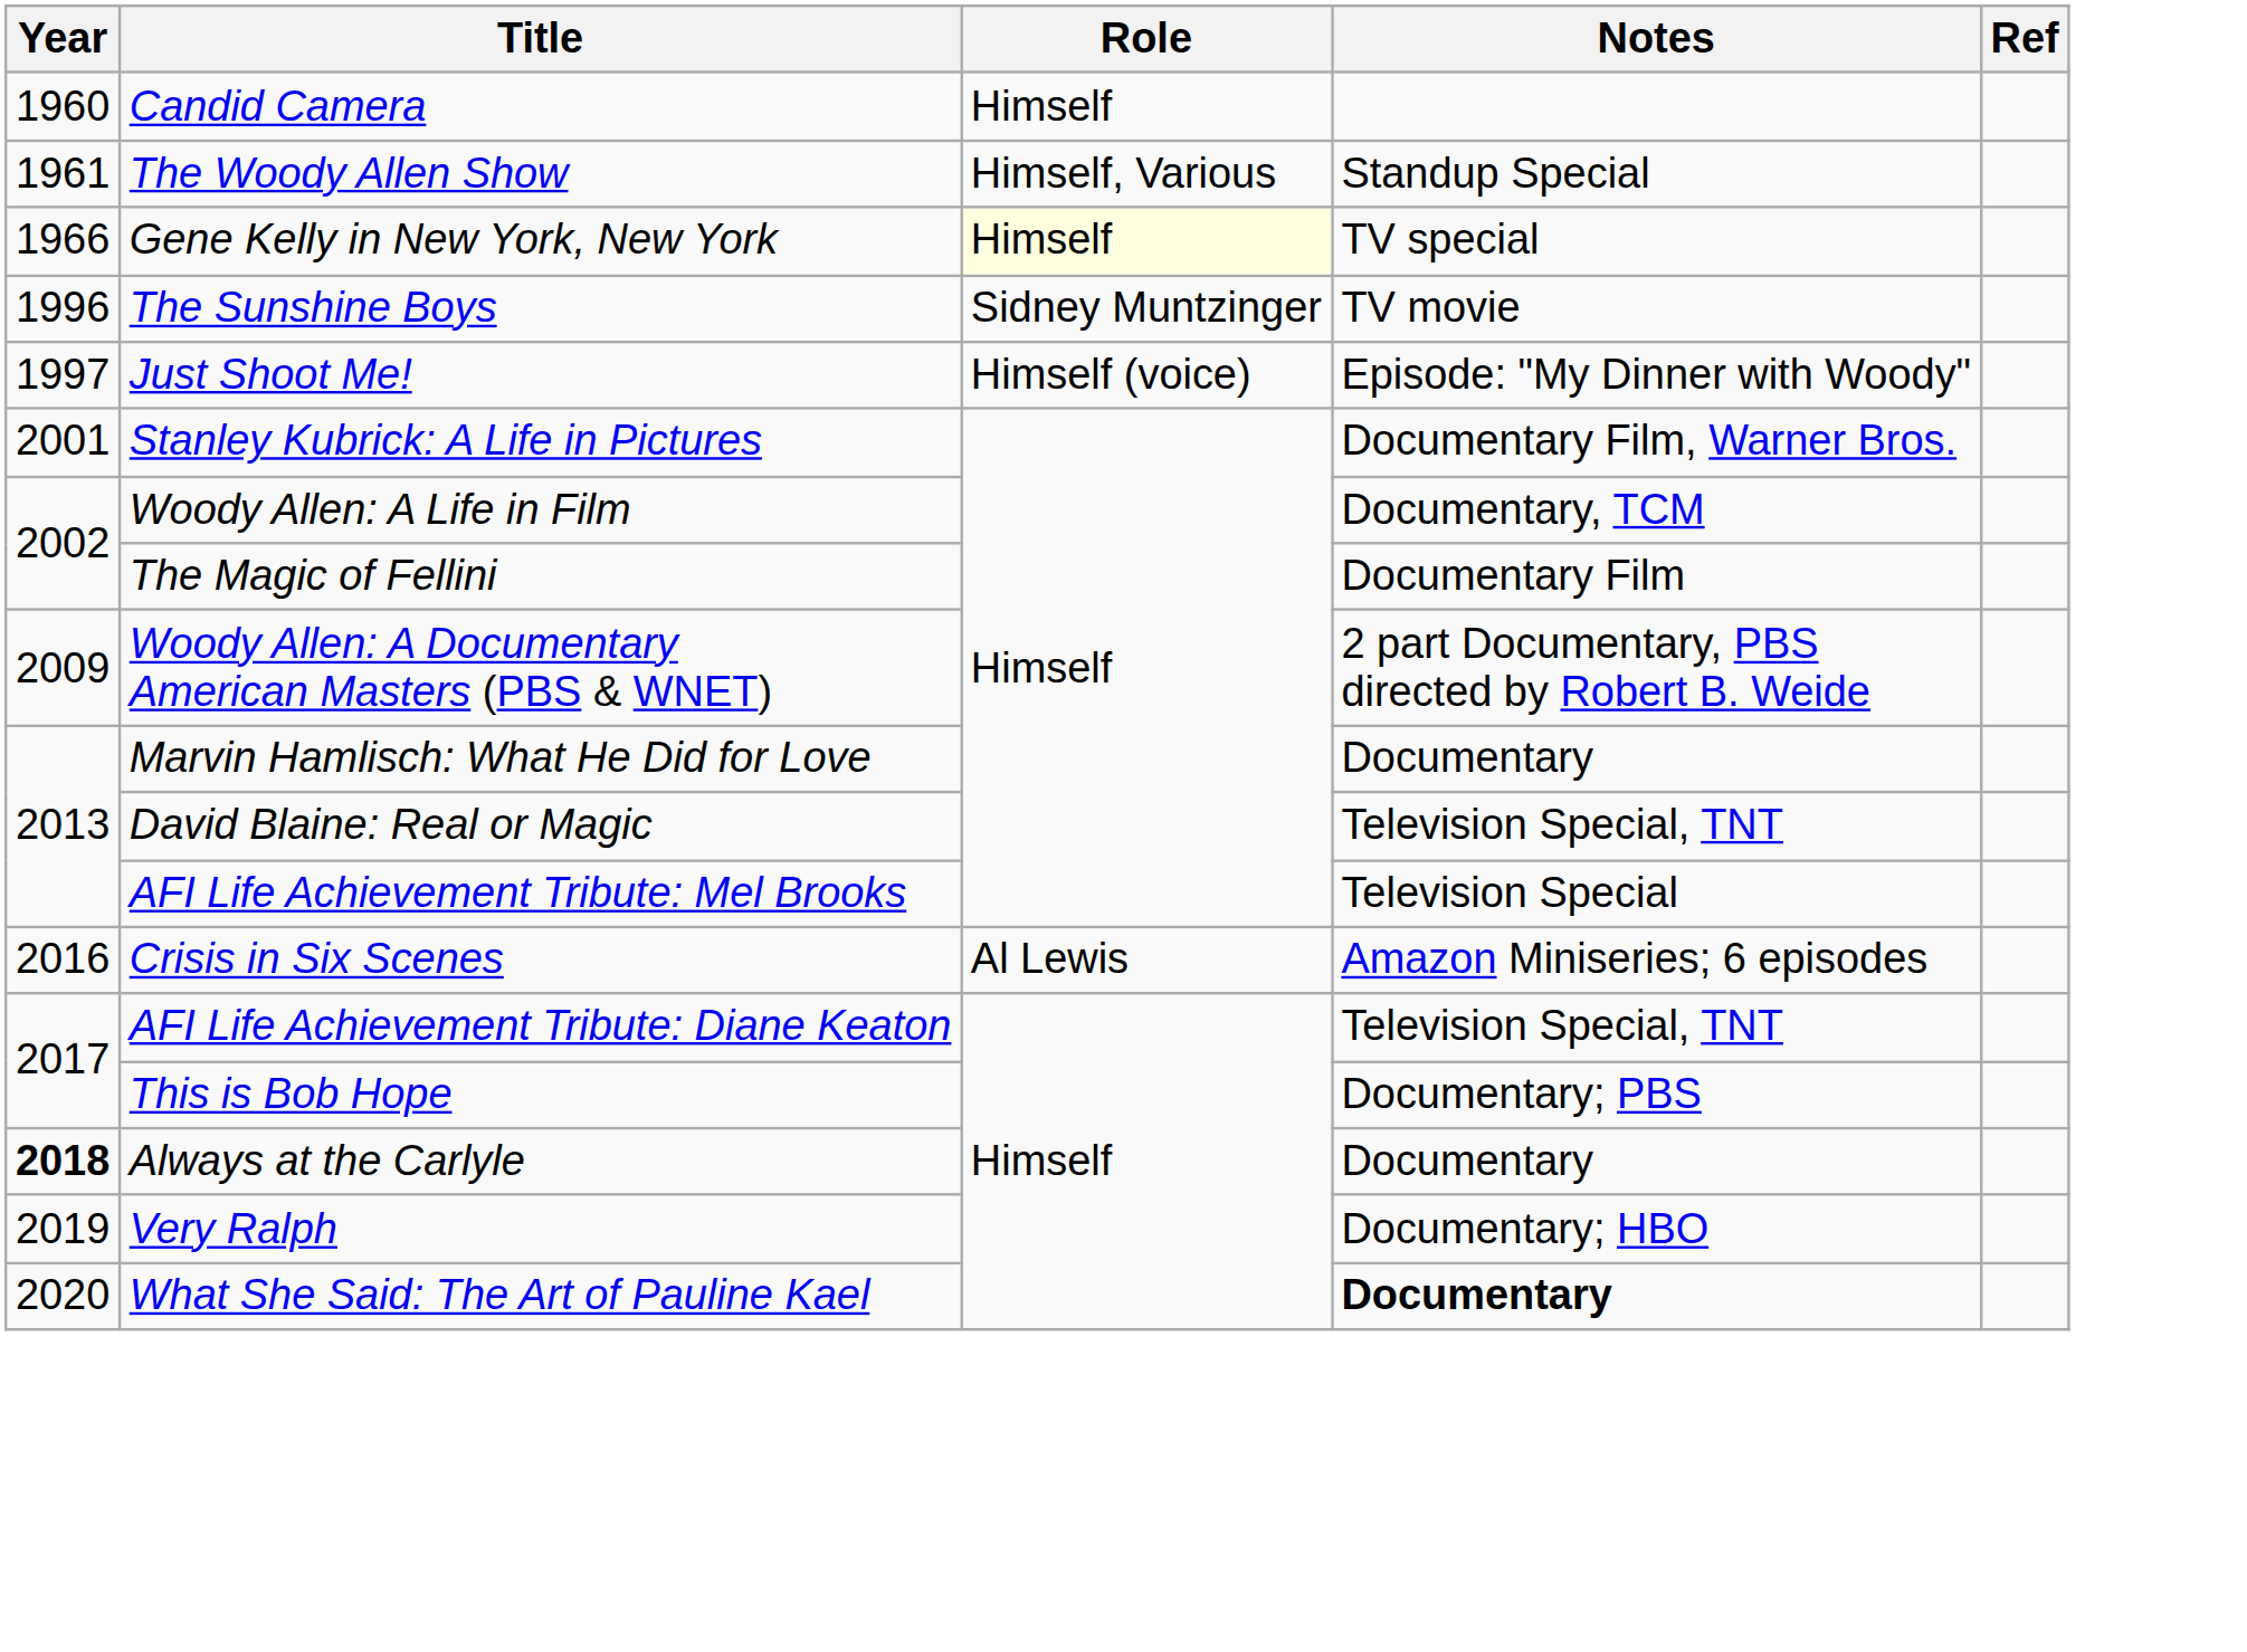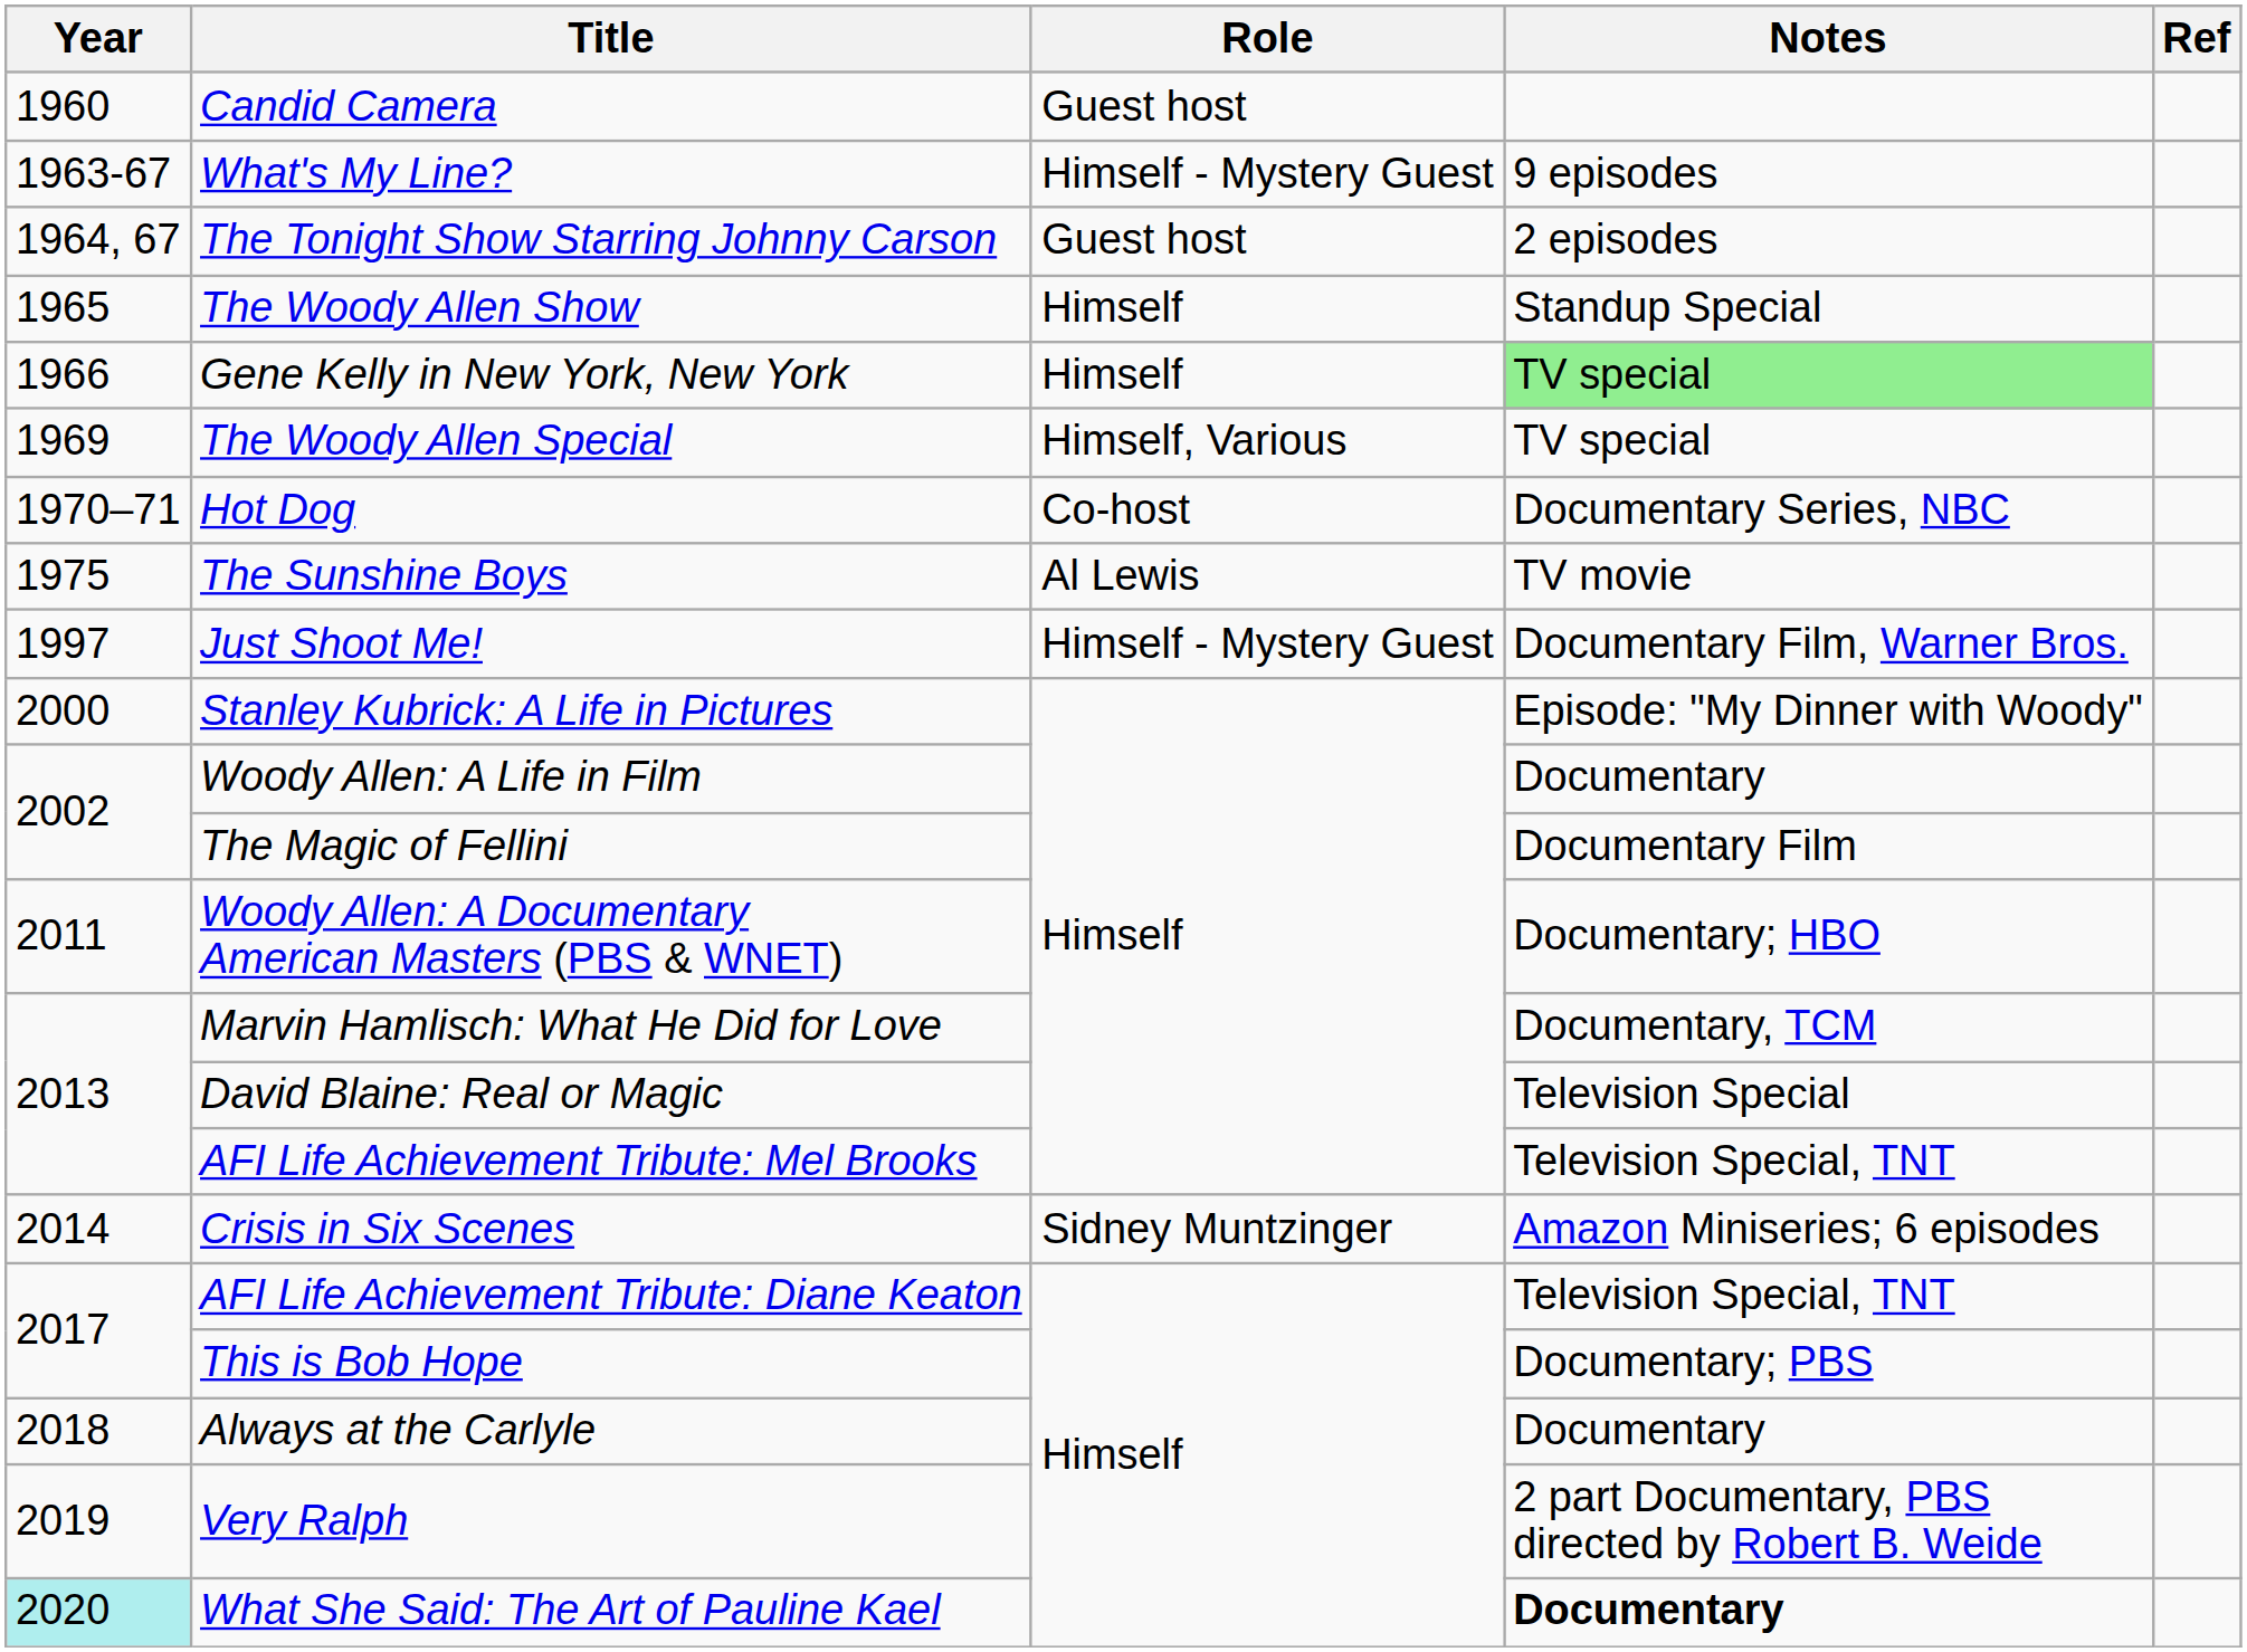 <table class="wikitable sortable">
 <tr>
 <th>Year</th>
 <th>Title</th>
 <th>Role</th>
 <th>Notes</th>
 <th>Ref</th>
 </tr>
 <tr>
 <td>1960</td>
 <td><em><a href='#'>Candid Camera</a></em></td>
-<td>Himself</td>
+<td>Guest host</td>
 <td></td>
 <td></td>
 </tr>
 <tr>
-<td>1961</td>
+<td>1963-67</td>
+<td><em><a href='#'>What's My Line?</a></em></td>
+<td>Himself - Mystery Guest</td>
+<td>9 episodes</td>
+<td></td>
+</tr>
+<tr>
+<td>1964, 67</td>
+<td><em><a href='#'>The Tonight Show Starring Johnny Carson</a></em></td>
+<td>Guest host</td>
+<td>2 episodes</td>
+<td></td>
+</tr>
+<tr>
+<td>1965</td>
 <td><em><a href='#'>The Woody Allen Show</a></em></td>
-<td>Himself, Various</td>
+<td>Himself</td>
 <td>Standup Special</td>
 <td></td>
 </tr>
 <tr>
 <td>1966</td>
 <td><em>Gene Kelly in New York, New York</em></td>
-<td style="background: lightyellow;">Himself</td>
+<td>Himself</td>
+<td style="background: lightgreen;">TV special</td>
+<td></td>
+</tr>
+<tr>
+<td>1969</td>
+<td><em><a href='#'>The Woody Allen Special</a></em></td>
+<td>Himself, Various</td>
 <td>TV special</td>
 <td></td>
 </tr>
 <tr>
-<td>1996</td>
+<td>1970–71</td>
+<td><em><a href='#'>Hot Dog</a></em></td>
+<td>Co-host</td>
+<td>Documentary Series, <a href='#'>NBC</a></td>
+<td></td>
+</tr>
+<tr>
+<td>1975</td>
 <td><em><a href='#'>The Sunshine Boys</a></em></td>
-<td>Sidney Muntzinger</td>
+<td>Al Lewis</td>
 <td>TV movie</td>
 <td></td>
 </tr>
 <tr>
 <td>1997</td>
 <td><em><a href='#'>Just Shoot Me!</a></em></td>
-<td>Himself (voice)</td>
-<td>Episode: "My Dinner with Woody"</td>
+<td>Himself - Mystery Guest</td>
+<td>Documentary Film, <a href='#'>Warner Bros.</a></td>
 <td></td>
 </tr>
 <tr>
-<td>2001</td>
+<td>2000</td>
 <td><em><a href='#'>Stanley Kubrick: A Life in Pictures</a></em></td>
 <td rowspan=7>Himself</td>
-<td>Documentary Film, <a href='#'>Warner Bros.</a></td>
+<td>Episode: "My Dinner with Woody"</td>
 <td></td>
 </tr>
 <tr>
 <td rowspan=2>2002</td>
 <td><em>Woody Allen: A Life in Film</em></td>
-<td>Documentary, <a href='#'>TCM</a></td>
+<td>Documentary</td>
 <td></td>
 </tr>
 <tr>
 <td><em>The Magic of Fellini</em></td>
 <td>Documentary Film</td>
 <td></td>
 </tr>
 <tr>
-<td>2009</td>
+<td>2011</td>
 <td><em><a href='#'>Woody Allen: A Documentary</a></em><br><em><a href='#'>American Masters</a></em> (<a href='#'>PBS</a> & <a href='#'>WNET</a>)</td>
-<td>2 part Documentary, <a href='#'>PBS</a><br>directed by <a href='#'>Robert B. Weide</a></td>
+<td>Documentary; <a href='#'>HBO</a></td>
 <td></td>
 </tr>
 <tr>
 <td rowspan=3>2013</td>
 <td><em>Marvin Hamlisch: What He Did for Love</em></td>
-<td>Documentary</td>
+<td>Documentary, <a href='#'>TCM</a></td>
 <td></td>
 </tr>
 <tr>
 <td><em>David Blaine: Real or Magic</em></td>
+<td>Television Special</td>
+<td></td>
+</tr>
+<tr>
+<td><em><a href='#'>AFI Life Achievement Tribute: Mel Brooks</a></em></td>
 <td>Television Special, <a href='#'>TNT</a></td>
 <td></td>
 </tr>
 <tr>
-<td><em><a href='#'>AFI Life Achievement Tribute: Mel Brooks</a></em></td>
-<td>Television Special</td>
-<td></td>
-</tr>
-<tr>
-<td>2016</td>
+<td>2014</td>
 <td><em><a href='#'>Crisis in Six Scenes</a></em></td>
-<td>Al Lewis</td>
+<td>Sidney Muntzinger</td>
 <td><a href='#'>Amazon</a> Miniseries; 6 episodes</td>
 <td></td>
 </tr>
 <tr>
 <td rowspan=2>2017</td>
 <td><em><a href='#'>AFI Life Achievement Tribute: Diane Keaton</a></em></td>
 <td rowspan=5>Himself</td>
 <td>Television Special, <a href='#'>TNT</a></td>
 <td></td>
 </tr>
 <tr>
 <td><em><a href='#'>This is Bob Hope</a></em></td>
 <td>Documentary; <a href='#'>PBS</a></td>
 <td></td>
 </tr>
 <tr>
-<td><strong>2018</strong></td>
+<td>2018</td>
 <td><em>Always at the Carlyle</em></td>
 <td>Documentary</td>
 <td></td>
 </tr>
 <tr>
 <td>2019</td>
 <td><em><a href='#'>Very Ralph</a></em></td>
-<td>Documentary; <a href='#'>HBO</a></td>
+<td>2 part Documentary, <a href='#'>PBS</a><br>directed by <a href='#'>Robert B. Weide</a></td>
 <td></td>
 </tr>
 <tr>
-<td>2020</td>
+<td style="background: paleturquoise;">2020</td>
 <td><em><a href='#'>What She Said: The Art of Pauline Kael</a></em></td>
 <td><strong>Documentary</strong></td>
 <td></td>
 </tr>
 </table>
